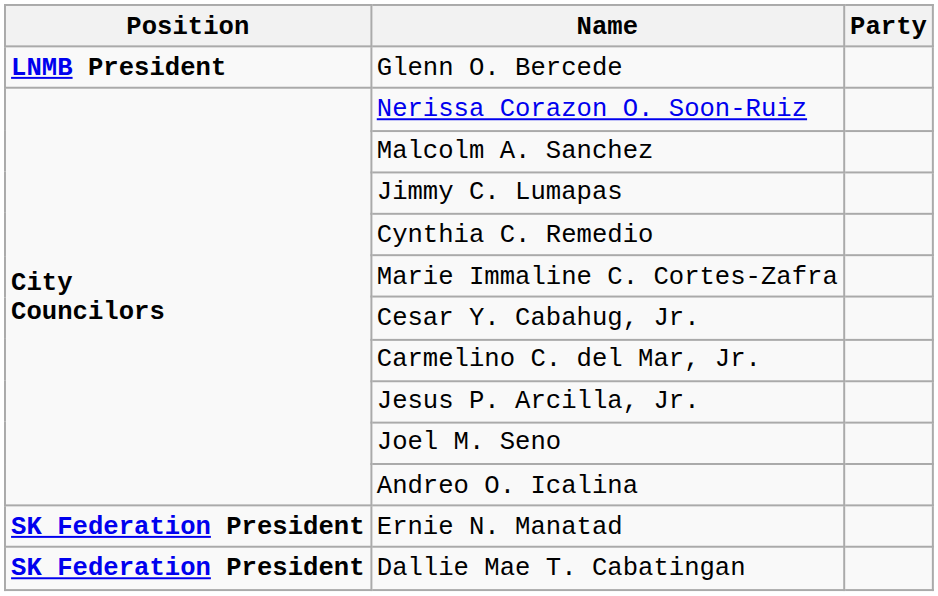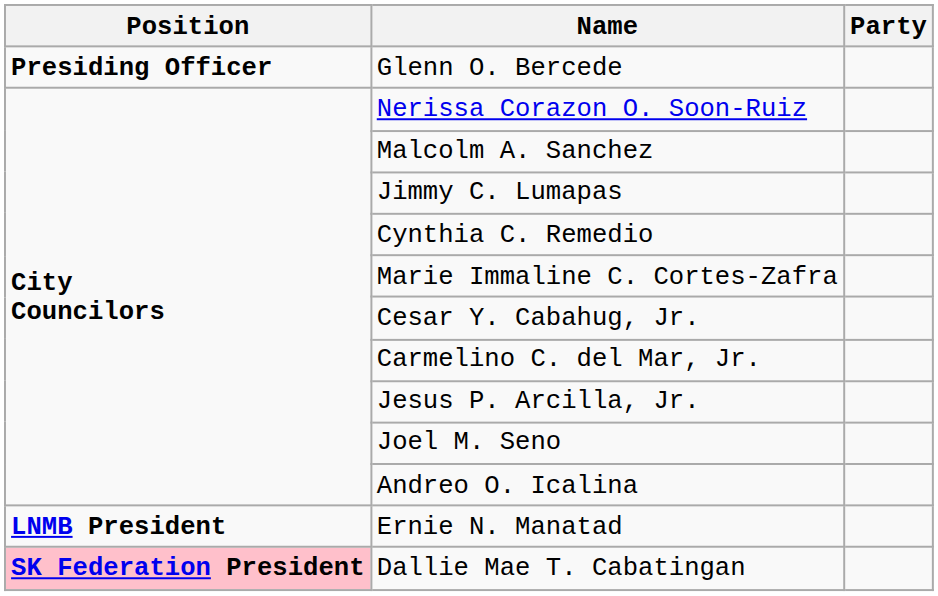 <table class=wikitable>
 <tr>
 <th>Position</th>
 <th>Name</th>
 <th colspan=2>Party</th>
 </tr>
 <tr>
-<td><strong><a href='#'>LNMB</a> President</strong></td>
+<td><strong>Presiding Officer</strong></td>
 <td>Glenn O. Bercede</td>
 <td></td>
 </tr>
 <tr>
 <td rowspan=10><strong>City<br>Councilors</strong></td>
 <td><a href='#'>Nerissa Corazon O. Soon-Ruiz</a></td>
 <td></td>
 </tr>
 <tr>
 <td>Malcolm A. Sanchez</td>
 <td></td>
 </tr>
 <tr>
 <td>Jimmy C. Lumapas</td>
 <td></td>
 </tr>
 <tr>
 <td>Cynthia C. Remedio</td>
 <td></td>
 </tr>
 <tr>
 <td>Marie Immaline C. Cortes-Zafra</td>
 <td></td>
 </tr>
 <tr>
 <td>Cesar Y. Cabahug, Jr.</td>
 <td></td>
 </tr>
 <tr>
 <td>Carmelino C. del Mar, Jr.</td>
 <td></td>
 </tr>
 <tr>
 <td>Jesus P. Arcilla, Jr.</td>
 <td></td>
 </tr>
 <tr>
 <td>Joel M. Seno</td>
 <td></td>
 </tr>
 <tr>
 <td>Andreo O. Icalina</td>
 <td></td>
 </tr>
 <tr>
-<td><strong><a href='#'>SK Federation</a> President</strong></td>
+<td><strong><a href='#'>LNMB</a> President</strong></td>
 <td>Ernie N. Manatad</td>
 <td></td>
 </tr>
 <tr>
-<td><strong><a href='#'>SK Federation</a> President</strong></td>
+<td style="background: pink;"><strong><a href='#'>SK Federation</a> President</strong></td>
 <td>Dallie Mae T. Cabatingan</td>
 <td></td>
 </tr>
 </table>
